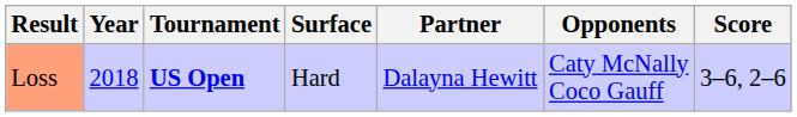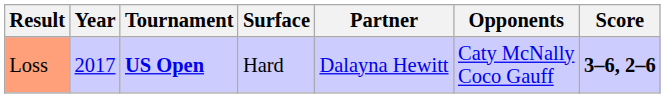 <table class="wikitable sortable">
 <tr>
 <th>Result</th>
 <th>Year</th>
 <th>Tournament</th>
 <th>Surface</th>
 <th>Partner</th>
 <th>Opponents</th>
 <th class="unsortable">Score</th>
 </tr>
 <tr style="background:#ccf;">
 <td bgcolor="FFA07A">Loss</td>
-<td><a href='#'>2018</a></td>
+<td><a href='#'>2017</a></td>
 <td><strong><a href='#'>US Open</a></strong></td>
 <td>Hard</td>
 <td> <a href='#'>Dalayna Hewitt</a></td>
 <td> <a href='#'>Caty McNally</a> <br>  <a href='#'>Coco Gauff</a></td>
-<td>3–6, 2–6</td>
+<td><strong>3–6, 2–6</strong></td>
 </tr>
 </table>
